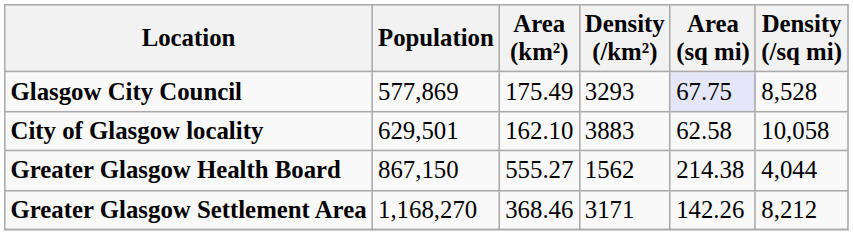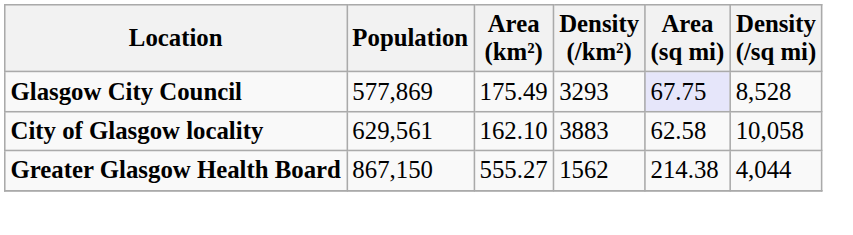 <table class="wikitable">
 <tr>
 <th>Location</th>
 <th>Population</th>
 <th>Area<br>(km²)</th>
 <th>Density<br>(/km²)</th>
 <th>Area<br>(sq mi)</th>
 <th>Density<br>(/sq mi)</th>
 </tr>
 <tr>
 <td><strong>Glasgow City Council</strong></td>
 <td>577,869</td>
 <td>175.49</td>
 <td>3293</td>
 <td style="background: lavender;">67.75</td>
 <td>8,528</td>
 </tr>
 <tr>
 <td><strong>City of Glasgow locality</strong></td>
-<td>629,501</td>
+<td>629,561</td>
 <td>162.10</td>
 <td>3883</td>
 <td>62.58</td>
 <td>10,058</td>
 </tr>
 <tr>
 <td><strong>Greater Glasgow Health Board</strong></td>
 <td>867,150</td>
 <td>555.27</td>
 <td>1562</td>
 <td>214.38</td>
 <td>4,044</td>
 </tr>
 <tr>
-<td><strong>Greater Glasgow Settlement Area</strong></td>
-<td>1,168,270</td>
-<td>368.46</td>
-<td>3171</td>
-<td>142.26</td>
-<td>8,212</td>
-</tr>
-<tr>
 </tr>
 </table>
